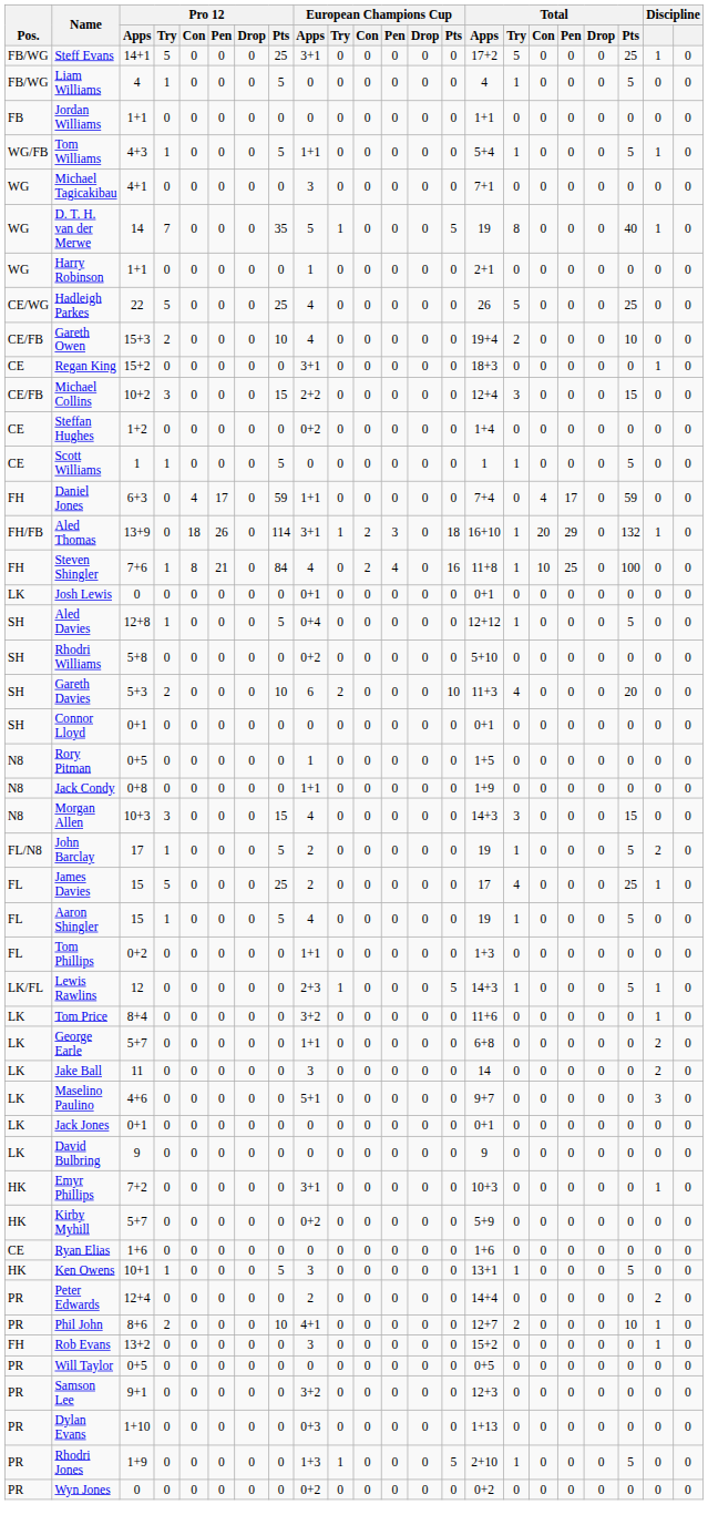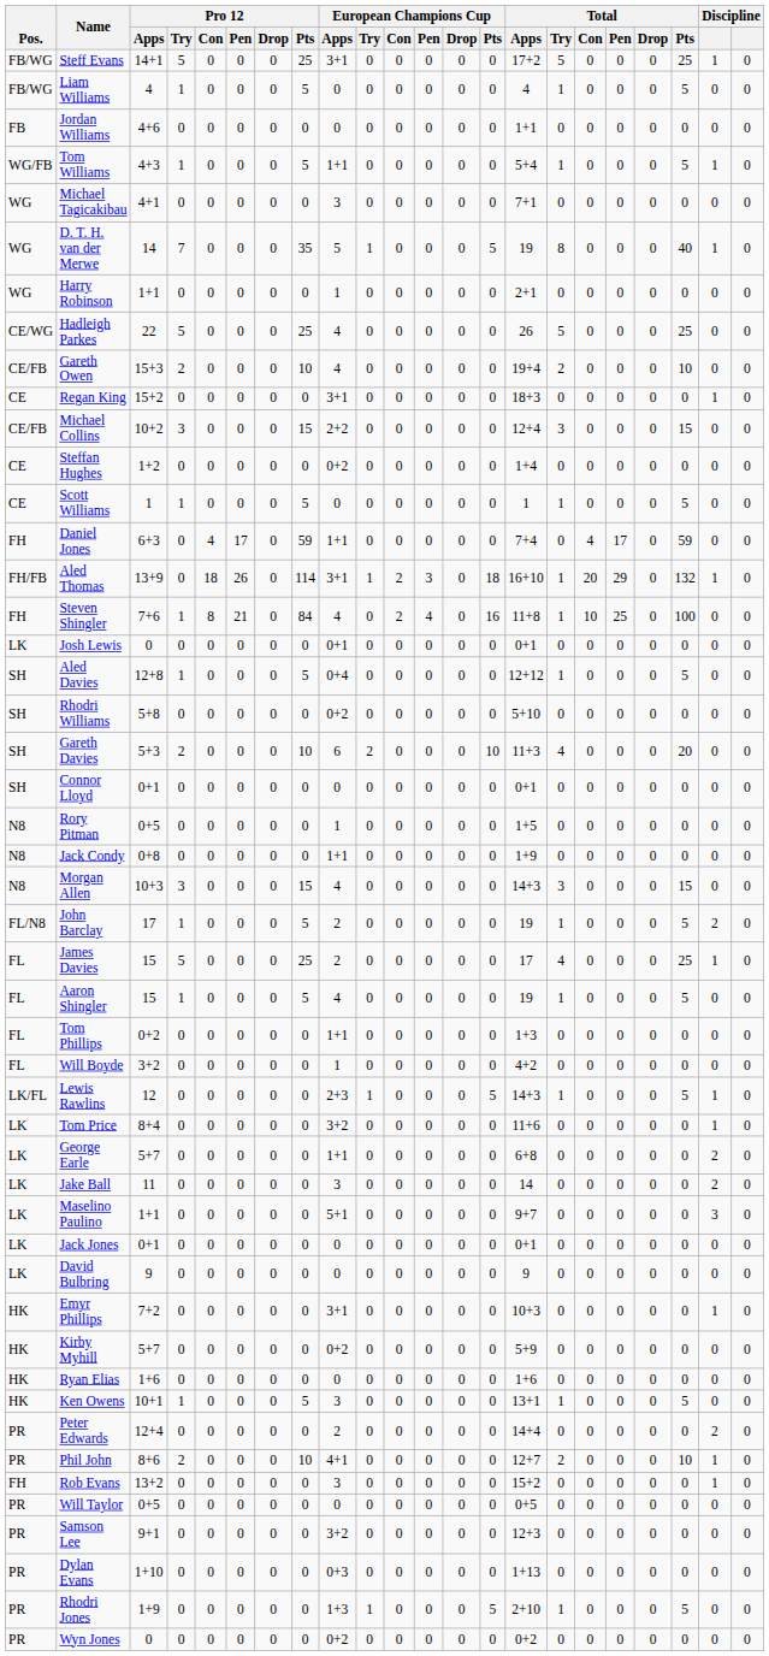 <table class="wikitable" style="text-align:center">
 <tr>
 <th rowspan="2" style="vertical-align:bottom">Pos.</th>
 <th rowspan="2">Name</th>
 <th colspan="6" style="width:120px">Pro 12</th>
 <th colspan="6" style="width:120px">European Champions Cup</th>
 <th colspan="6" style="width:120px">Total</th>
 <th colspan="2" style="width:100px">Discipline</th>
 </tr>
 <tr>
 <th width="20">Apps</th>
 <th width="20">Try</th>
 <th width="20">Con</th>
 <th width="20">Pen</th>
 <th width="20">Drop</th>
 <th width="20">Pts</th>
 <th width="20">Apps</th>
 <th width="20">Try</th>
 <th width="20">Con</th>
 <th width="20">Pen</th>
 <th width="20">Drop</th>
 <th width="20">Pts</th>
 <th width="20">Apps</th>
 <th width="20">Try</th>
 <th width="20">Con</th>
 <th width="20">Pen</th>
 <th width="20">Drop</th>
 <th width="20">Pts</th>
 <th></th>
 <th></th>
 </tr>
 <tr>
 <td align="left">FB/WG</td>
 <td align="left"> <a href='#'>Steff Evans</a></td>
 <td>14+1</td>
 <td>5</td>
 <td>0</td>
 <td>0</td>
 <td>0</td>
 <td>25</td>
 <td>3+1</td>
 <td>0</td>
 <td>0</td>
 <td>0</td>
 <td>0</td>
 <td>0</td>
 <td>17+2</td>
 <td>5</td>
 <td>0</td>
 <td>0</td>
 <td>0</td>
 <td>25</td>
 <td>1</td>
 <td>0</td>
 </tr>
 <tr>
 <td align="left">FB/WG</td>
 <td align="left"> <a href='#'>Liam Williams</a></td>
 <td>4</td>
 <td>1</td>
 <td>0</td>
 <td>0</td>
 <td>0</td>
 <td>5</td>
 <td>0</td>
 <td>0</td>
 <td>0</td>
 <td>0</td>
 <td>0</td>
 <td>0</td>
 <td>4</td>
 <td>1</td>
 <td>0</td>
 <td>0</td>
 <td>0</td>
 <td>5</td>
 <td>0</td>
 <td>0</td>
 </tr>
 <tr>
 <td align="left">FB</td>
 <td align="left"> <a href='#'>Jordan Williams</a></td>
-<td>1+1</td>
+<td>4+6</td>
 <td>0</td>
 <td>0</td>
 <td>0</td>
 <td>0</td>
 <td>0</td>
 <td>0</td>
 <td>0</td>
 <td>0</td>
 <td>0</td>
 <td>0</td>
 <td>0</td>
 <td>1+1</td>
 <td>0</td>
 <td>0</td>
 <td>0</td>
 <td>0</td>
 <td>0</td>
 <td>0</td>
 <td>0</td>
 </tr>
 <tr>
 <td align="left">WG/FB</td>
 <td align="left"> <a href='#'>Tom Williams</a></td>
 <td>4+3</td>
 <td>1</td>
 <td>0</td>
 <td>0</td>
 <td>0</td>
 <td>5</td>
 <td>1+1</td>
 <td>0</td>
 <td>0</td>
 <td>0</td>
 <td>0</td>
 <td>0</td>
 <td>5+4</td>
 <td>1</td>
 <td>0</td>
 <td>0</td>
 <td>0</td>
 <td>5</td>
 <td>1</td>
 <td>0</td>
 </tr>
 <tr>
 <td align="left">WG</td>
 <td align="left"> <a href='#'>Michael Tagicakibau</a></td>
 <td>4+1</td>
 <td>0</td>
 <td>0</td>
 <td>0</td>
 <td>0</td>
 <td>0</td>
 <td>3</td>
 <td>0</td>
 <td>0</td>
 <td>0</td>
 <td>0</td>
 <td>0</td>
 <td>7+1</td>
 <td>0</td>
 <td>0</td>
 <td>0</td>
 <td>0</td>
 <td>0</td>
 <td>0</td>
 <td>0</td>
 </tr>
 <tr>
 <td align="left">WG</td>
 <td align="left"> <a href='#'>D. T. H. van der Merwe</a></td>
 <td>14</td>
 <td>7</td>
 <td>0</td>
 <td>0</td>
 <td>0</td>
 <td>35</td>
 <td>5</td>
 <td>1</td>
 <td>0</td>
 <td>0</td>
 <td>0</td>
 <td>5</td>
 <td>19</td>
 <td>8</td>
 <td>0</td>
 <td>0</td>
 <td>0</td>
 <td>40</td>
 <td>1</td>
 <td>0</td>
 </tr>
 <tr>
 <td align="left">WG</td>
 <td align="left"> <a href='#'>Harry Robinson</a></td>
 <td>1+1</td>
 <td>0</td>
 <td>0</td>
 <td>0</td>
 <td>0</td>
 <td>0</td>
 <td>1</td>
 <td>0</td>
 <td>0</td>
 <td>0</td>
 <td>0</td>
 <td>0</td>
 <td>2+1</td>
 <td>0</td>
 <td>0</td>
 <td>0</td>
 <td>0</td>
 <td>0</td>
 <td>0</td>
 <td>0</td>
 </tr>
 <tr>
 <td align="left">CE/WG</td>
 <td align="left"> <a href='#'>Hadleigh Parkes</a></td>
 <td>22</td>
 <td>5</td>
 <td>0</td>
 <td>0</td>
 <td>0</td>
 <td>25</td>
 <td>4</td>
 <td>0</td>
 <td>0</td>
 <td>0</td>
 <td>0</td>
 <td>0</td>
 <td>26</td>
 <td>5</td>
 <td>0</td>
 <td>0</td>
 <td>0</td>
 <td>25</td>
 <td>0</td>
 <td>0</td>
 </tr>
 <tr>
 <td align="left">CE/FB</td>
 <td align="left"> <a href='#'>Gareth Owen</a></td>
 <td>15+3</td>
 <td>2</td>
 <td>0</td>
 <td>0</td>
 <td>0</td>
 <td>10</td>
 <td>4</td>
 <td>0</td>
 <td>0</td>
 <td>0</td>
 <td>0</td>
 <td>0</td>
 <td>19+4</td>
 <td>2</td>
 <td>0</td>
 <td>0</td>
 <td>0</td>
 <td>10</td>
 <td>0</td>
 <td>0</td>
 </tr>
 <tr>
 <td align="left">CE</td>
 <td align="left"> <a href='#'>Regan King</a></td>
 <td>15+2</td>
 <td>0</td>
 <td>0</td>
 <td>0</td>
 <td>0</td>
 <td>0</td>
 <td>3+1</td>
 <td>0</td>
 <td>0</td>
 <td>0</td>
 <td>0</td>
 <td>0</td>
 <td>18+3</td>
 <td>0</td>
 <td>0</td>
 <td>0</td>
 <td>0</td>
 <td>0</td>
 <td>1</td>
 <td>0</td>
 </tr>
 <tr>
 <td align="left">CE/FB</td>
 <td align="left"> <a href='#'>Michael Collins</a></td>
 <td>10+2</td>
 <td>3</td>
 <td>0</td>
 <td>0</td>
 <td>0</td>
 <td>15</td>
 <td>2+2</td>
 <td>0</td>
 <td>0</td>
 <td>0</td>
 <td>0</td>
 <td>0</td>
 <td>12+4</td>
 <td>3</td>
 <td>0</td>
 <td>0</td>
 <td>0</td>
 <td>15</td>
 <td>0</td>
 <td>0</td>
 </tr>
 <tr>
 <td align="left">CE</td>
 <td align="left"> <a href='#'>Steffan Hughes</a></td>
 <td>1+2</td>
 <td>0</td>
 <td>0</td>
 <td>0</td>
 <td>0</td>
 <td>0</td>
 <td>0+2</td>
 <td>0</td>
 <td>0</td>
 <td>0</td>
 <td>0</td>
 <td>0</td>
 <td>1+4</td>
 <td>0</td>
 <td>0</td>
 <td>0</td>
 <td>0</td>
 <td>0</td>
 <td>0</td>
 <td>0</td>
 </tr>
 <tr>
 <td align="left">CE</td>
 <td align="left"> <a href='#'>Scott Williams</a></td>
 <td>1</td>
 <td>1</td>
 <td>0</td>
 <td>0</td>
 <td>0</td>
 <td>5</td>
 <td>0</td>
 <td>0</td>
 <td>0</td>
 <td>0</td>
 <td>0</td>
 <td>0</td>
 <td>1</td>
 <td>1</td>
 <td>0</td>
 <td>0</td>
 <td>0</td>
 <td>5</td>
 <td>0</td>
 <td>0</td>
 </tr>
 <tr>
 <td align="left">FH</td>
 <td align="left"> <a href='#'>Daniel Jones</a></td>
 <td>6+3</td>
 <td>0</td>
 <td>4</td>
 <td>17</td>
 <td>0</td>
 <td>59</td>
 <td>1+1</td>
 <td>0</td>
 <td>0</td>
 <td>0</td>
 <td>0</td>
 <td>0</td>
 <td>7+4</td>
 <td>0</td>
 <td>4</td>
 <td>17</td>
 <td>0</td>
 <td>59</td>
 <td>0</td>
 <td>0</td>
 </tr>
 <tr>
 <td align="left">FH/FB</td>
 <td align="left"> <a href='#'>Aled Thomas</a></td>
 <td>13+9</td>
 <td>0</td>
 <td>18</td>
 <td>26</td>
 <td>0</td>
 <td>114</td>
 <td>3+1</td>
 <td>1</td>
 <td>2</td>
 <td>3</td>
 <td>0</td>
 <td>18</td>
 <td>16+10</td>
 <td>1</td>
 <td>20</td>
 <td>29</td>
 <td>0</td>
 <td>132</td>
 <td>1</td>
 <td>0</td>
 </tr>
 <tr>
 <td align="left">FH</td>
 <td align="left"> <a href='#'>Steven Shingler</a></td>
 <td>7+6</td>
 <td>1</td>
 <td>8</td>
 <td>21</td>
 <td>0</td>
 <td>84</td>
 <td>4</td>
 <td>0</td>
 <td>2</td>
 <td>4</td>
 <td>0</td>
 <td>16</td>
 <td>11+8</td>
 <td>1</td>
 <td>10</td>
 <td>25</td>
 <td>0</td>
 <td>100</td>
 <td>0</td>
 <td>0</td>
 </tr>
 <tr>
 <td align="left">LK</td>
 <td align="left"> <a href='#'>Josh Lewis</a></td>
 <td>0</td>
 <td>0</td>
 <td>0</td>
 <td>0</td>
 <td>0</td>
 <td>0</td>
 <td>0+1</td>
 <td>0</td>
 <td>0</td>
 <td>0</td>
 <td>0</td>
 <td>0</td>
 <td>0+1</td>
 <td>0</td>
 <td>0</td>
 <td>0</td>
 <td>0</td>
 <td>0</td>
 <td>0</td>
 <td>0</td>
 </tr>
 <tr>
 <td align="left">SH</td>
 <td align="left"> <a href='#'>Aled Davies</a></td>
 <td>12+8</td>
 <td>1</td>
 <td>0</td>
 <td>0</td>
 <td>0</td>
 <td>5</td>
 <td>0+4</td>
 <td>0</td>
 <td>0</td>
 <td>0</td>
 <td>0</td>
 <td>0</td>
 <td>12+12</td>
 <td>1</td>
 <td>0</td>
 <td>0</td>
 <td>0</td>
 <td>5</td>
 <td>0</td>
 <td>0</td>
 </tr>
 <tr>
 <td align="left">SH</td>
 <td align="left"> <a href='#'>Rhodri Williams</a></td>
 <td>5+8</td>
 <td>0</td>
 <td>0</td>
 <td>0</td>
 <td>0</td>
 <td>0</td>
 <td>0+2</td>
 <td>0</td>
 <td>0</td>
 <td>0</td>
 <td>0</td>
 <td>0</td>
 <td>5+10</td>
 <td>0</td>
 <td>0</td>
 <td>0</td>
 <td>0</td>
 <td>0</td>
 <td>0</td>
 <td>0</td>
 </tr>
 <tr>
 <td align="left">SH</td>
 <td align="left"> <a href='#'>Gareth Davies</a></td>
 <td>5+3</td>
 <td>2</td>
 <td>0</td>
 <td>0</td>
 <td>0</td>
 <td>10</td>
 <td>6</td>
 <td>2</td>
 <td>0</td>
 <td>0</td>
 <td>0</td>
 <td>10</td>
 <td>11+3</td>
 <td>4</td>
 <td>0</td>
 <td>0</td>
 <td>0</td>
 <td>20</td>
 <td>0</td>
 <td>0</td>
 </tr>
 <tr>
 <td align="left">SH</td>
 <td align="left"> <a href='#'>Connor Lloyd</a></td>
 <td>0+1</td>
 <td>0</td>
 <td>0</td>
 <td>0</td>
 <td>0</td>
 <td>0</td>
 <td>0</td>
 <td>0</td>
 <td>0</td>
 <td>0</td>
 <td>0</td>
 <td>0</td>
 <td>0+1</td>
 <td>0</td>
 <td>0</td>
 <td>0</td>
 <td>0</td>
 <td>0</td>
 <td>0</td>
 <td>0</td>
 </tr>
 <tr>
 <td align="left">N8</td>
 <td align="left"> <a href='#'>Rory Pitman</a></td>
 <td>0+5</td>
 <td>0</td>
 <td>0</td>
 <td>0</td>
 <td>0</td>
 <td>0</td>
 <td>1</td>
 <td>0</td>
 <td>0</td>
 <td>0</td>
 <td>0</td>
 <td>0</td>
 <td>1+5</td>
 <td>0</td>
 <td>0</td>
 <td>0</td>
 <td>0</td>
 <td>0</td>
 <td>0</td>
 <td>0</td>
 </tr>
 <tr>
 <td align="left">N8</td>
 <td align="left"> <a href='#'>Jack Condy</a></td>
 <td>0+8</td>
 <td>0</td>
 <td>0</td>
 <td>0</td>
 <td>0</td>
 <td>0</td>
 <td>1+1</td>
 <td>0</td>
 <td>0</td>
 <td>0</td>
 <td>0</td>
 <td>0</td>
 <td>1+9</td>
 <td>0</td>
 <td>0</td>
 <td>0</td>
 <td>0</td>
 <td>0</td>
 <td>0</td>
 <td>0</td>
 </tr>
 <tr>
 <td align="left">N8</td>
 <td align="left"> <a href='#'>Morgan Allen</a></td>
 <td>10+3</td>
 <td>3</td>
 <td>0</td>
 <td>0</td>
 <td>0</td>
 <td>15</td>
 <td>4</td>
 <td>0</td>
 <td>0</td>
 <td>0</td>
 <td>0</td>
 <td>0</td>
 <td>14+3</td>
 <td>3</td>
 <td>0</td>
 <td>0</td>
 <td>0</td>
 <td>15</td>
 <td>0</td>
 <td>0</td>
 </tr>
 <tr>
 <td align="left">FL/N8</td>
 <td align="left"> <a href='#'>John Barclay</a></td>
 <td>17</td>
 <td>1</td>
 <td>0</td>
 <td>0</td>
 <td>0</td>
 <td>5</td>
 <td>2</td>
 <td>0</td>
 <td>0</td>
 <td>0</td>
 <td>0</td>
 <td>0</td>
 <td>19</td>
 <td>1</td>
 <td>0</td>
 <td>0</td>
 <td>0</td>
 <td>5</td>
 <td>2</td>
 <td>0</td>
 </tr>
 <tr>
 <td align="left">FL</td>
 <td align="left"> <a href='#'>James Davies</a></td>
 <td>15</td>
 <td>5</td>
 <td>0</td>
 <td>0</td>
 <td>0</td>
 <td>25</td>
 <td>2</td>
 <td>0</td>
 <td>0</td>
 <td>0</td>
 <td>0</td>
 <td>0</td>
 <td>17</td>
 <td>4</td>
 <td>0</td>
 <td>0</td>
 <td>0</td>
 <td>25</td>
 <td>1</td>
 <td>0</td>
 </tr>
 <tr>
 <td align="left">FL</td>
 <td align="left"> <a href='#'>Aaron Shingler</a></td>
 <td>15</td>
 <td>1</td>
 <td>0</td>
 <td>0</td>
 <td>0</td>
 <td>5</td>
 <td>4</td>
 <td>0</td>
 <td>0</td>
 <td>0</td>
 <td>0</td>
 <td>0</td>
 <td>19</td>
 <td>1</td>
 <td>0</td>
 <td>0</td>
 <td>0</td>
 <td>5</td>
 <td>0</td>
 <td>0</td>
 </tr>
 <tr>
 <td align="left">FL</td>
 <td align="left"> <a href='#'>Tom Phillips</a></td>
 <td>0+2</td>
 <td>0</td>
 <td>0</td>
 <td>0</td>
 <td>0</td>
 <td>0</td>
 <td>1+1</td>
 <td>0</td>
 <td>0</td>
 <td>0</td>
 <td>0</td>
 <td>0</td>
 <td>1+3</td>
 <td>0</td>
 <td>0</td>
 <td>0</td>
 <td>0</td>
 <td>0</td>
 <td>0</td>
 <td>0</td>
 </tr>
 <tr>
+<td align="left">FL</td>
+<td align="left"> <a href='#'>Will Boyde</a></td>
+<td>3+2</td>
+<td>0</td>
+<td>0</td>
+<td>0</td>
+<td>0</td>
+<td>0</td>
+<td>1</td>
+<td>0</td>
+<td>0</td>
+<td>0</td>
+<td>0</td>
+<td>0</td>
+<td>4+2</td>
+<td>0</td>
+<td>0</td>
+<td>0</td>
+<td>0</td>
+<td>0</td>
+<td>0</td>
+<td>0</td>
+</tr>
+<tr>
 <td align="left">LK/FL</td>
 <td align="left"> <a href='#'>Lewis Rawlins</a></td>
 <td>12</td>
 <td>0</td>
 <td>0</td>
 <td>0</td>
 <td>0</td>
 <td>0</td>
 <td>2+3</td>
 <td>1</td>
 <td>0</td>
 <td>0</td>
 <td>0</td>
 <td>5</td>
 <td>14+3</td>
 <td>1</td>
 <td>0</td>
 <td>0</td>
 <td>0</td>
 <td>5</td>
 <td>1</td>
 <td>0</td>
 </tr>
 <tr>
 <td align="left">LK</td>
 <td align="left"> <a href='#'>Tom Price</a></td>
 <td>8+4</td>
 <td>0</td>
 <td>0</td>
 <td>0</td>
 <td>0</td>
 <td>0</td>
 <td>3+2</td>
 <td>0</td>
 <td>0</td>
 <td>0</td>
 <td>0</td>
 <td>0</td>
 <td>11+6</td>
 <td>0</td>
 <td>0</td>
 <td>0</td>
 <td>0</td>
 <td>0</td>
 <td>1</td>
 <td>0</td>
 </tr>
 <tr>
 <td align="left">LK</td>
 <td align="left"> <a href='#'>George Earle</a></td>
 <td>5+7</td>
 <td>0</td>
 <td>0</td>
 <td>0</td>
 <td>0</td>
 <td>0</td>
 <td>1+1</td>
 <td>0</td>
 <td>0</td>
 <td>0</td>
 <td>0</td>
 <td>0</td>
 <td>6+8</td>
 <td>0</td>
 <td>0</td>
 <td>0</td>
 <td>0</td>
 <td>0</td>
 <td>2</td>
 <td>0</td>
 </tr>
 <tr>
 <td align="left">LK</td>
 <td align="left"> <a href='#'>Jake Ball</a></td>
 <td>11</td>
 <td>0</td>
 <td>0</td>
 <td>0</td>
 <td>0</td>
 <td>0</td>
 <td>3</td>
 <td>0</td>
 <td>0</td>
 <td>0</td>
 <td>0</td>
 <td>0</td>
 <td>14</td>
 <td>0</td>
 <td>0</td>
 <td>0</td>
 <td>0</td>
 <td>0</td>
 <td>2</td>
 <td>0</td>
 </tr>
 <tr>
 <td align="left">LK</td>
 <td align="left"> <a href='#'>Maselino Paulino</a></td>
-<td>4+6</td>
+<td>1+1</td>
 <td>0</td>
 <td>0</td>
 <td>0</td>
 <td>0</td>
 <td>0</td>
 <td>5+1</td>
 <td>0</td>
 <td>0</td>
 <td>0</td>
 <td>0</td>
 <td>0</td>
 <td>9+7</td>
 <td>0</td>
 <td>0</td>
 <td>0</td>
 <td>0</td>
 <td>0</td>
 <td>3</td>
 <td>0</td>
 </tr>
 <tr>
 <td align="left">LK</td>
 <td align="left"> <a href='#'>Jack Jones</a></td>
 <td>0+1</td>
 <td>0</td>
 <td>0</td>
 <td>0</td>
 <td>0</td>
 <td>0</td>
 <td>0</td>
 <td>0</td>
 <td>0</td>
 <td>0</td>
 <td>0</td>
 <td>0</td>
 <td>0+1</td>
 <td>0</td>
 <td>0</td>
 <td>0</td>
 <td>0</td>
 <td>0</td>
 <td>0</td>
 <td>0</td>
 </tr>
 <tr>
 <td align="left">LK</td>
 <td align="left"> <a href='#'>David Bulbring</a></td>
 <td>9</td>
 <td>0</td>
 <td>0</td>
 <td>0</td>
 <td>0</td>
 <td>0</td>
 <td>0</td>
 <td>0</td>
 <td>0</td>
 <td>0</td>
 <td>0</td>
 <td>0</td>
 <td>9</td>
 <td>0</td>
 <td>0</td>
 <td>0</td>
 <td>0</td>
 <td>0</td>
 <td>0</td>
 <td>0</td>
 </tr>
 <tr>
 <td align="left">HK</td>
 <td align="left"> <a href='#'>Emyr Phillips</a></td>
 <td>7+2</td>
 <td>0</td>
 <td>0</td>
 <td>0</td>
 <td>0</td>
 <td>0</td>
 <td>3+1</td>
 <td>0</td>
 <td>0</td>
 <td>0</td>
 <td>0</td>
 <td>0</td>
 <td>10+3</td>
 <td>0</td>
 <td>0</td>
 <td>0</td>
 <td>0</td>
 <td>0</td>
 <td>1</td>
 <td>0</td>
 </tr>
 <tr>
 <td align="left">HK</td>
 <td align="left"> <a href='#'>Kirby Myhill</a></td>
 <td>5+7</td>
 <td>0</td>
 <td>0</td>
 <td>0</td>
 <td>0</td>
 <td>0</td>
 <td>0+2</td>
 <td>0</td>
 <td>0</td>
 <td>0</td>
 <td>0</td>
 <td>0</td>
 <td>5+9</td>
 <td>0</td>
 <td>0</td>
 <td>0</td>
 <td>0</td>
 <td>0</td>
 <td>0</td>
 <td>0</td>
 </tr>
 <tr>
-<td align="left">CE</td>
+<td align="left">HK</td>
 <td align="left"> <a href='#'>Ryan Elias</a></td>
 <td>1+6</td>
 <td>0</td>
 <td>0</td>
 <td>0</td>
 <td>0</td>
 <td>0</td>
 <td>0</td>
 <td>0</td>
 <td>0</td>
 <td>0</td>
 <td>0</td>
 <td>0</td>
 <td>1+6</td>
 <td>0</td>
 <td>0</td>
 <td>0</td>
 <td>0</td>
 <td>0</td>
 <td>0</td>
 <td>0</td>
 </tr>
 <tr>
 <td align="left">HK</td>
 <td align="left"> <a href='#'>Ken Owens</a></td>
 <td>10+1</td>
 <td>1</td>
 <td>0</td>
 <td>0</td>
 <td>0</td>
 <td>5</td>
 <td>3</td>
 <td>0</td>
 <td>0</td>
 <td>0</td>
 <td>0</td>
 <td>0</td>
 <td>13+1</td>
 <td>1</td>
 <td>0</td>
 <td>0</td>
 <td>0</td>
 <td>5</td>
 <td>0</td>
 <td>0</td>
 </tr>
 <tr>
 <td align="left">PR</td>
 <td align="left"> <a href='#'>Peter Edwards</a></td>
 <td>12+4</td>
 <td>0</td>
 <td>0</td>
 <td>0</td>
 <td>0</td>
 <td>0</td>
 <td>2</td>
 <td>0</td>
 <td>0</td>
 <td>0</td>
 <td>0</td>
 <td>0</td>
 <td>14+4</td>
 <td>0</td>
 <td>0</td>
 <td>0</td>
 <td>0</td>
 <td>0</td>
 <td>2</td>
 <td>0</td>
 </tr>
 <tr>
 <td align="left">PR</td>
 <td align="left"> <a href='#'>Phil John</a></td>
 <td>8+6</td>
 <td>2</td>
 <td>0</td>
 <td>0</td>
 <td>0</td>
 <td>10</td>
 <td>4+1</td>
 <td>0</td>
 <td>0</td>
 <td>0</td>
 <td>0</td>
 <td>0</td>
 <td>12+7</td>
 <td>2</td>
 <td>0</td>
 <td>0</td>
 <td>0</td>
 <td>10</td>
 <td>1</td>
 <td>0</td>
 </tr>
 <tr>
 <td align="left">FH</td>
 <td align="left"> <a href='#'>Rob Evans</a></td>
 <td>13+2</td>
 <td>0</td>
 <td>0</td>
 <td>0</td>
 <td>0</td>
 <td>0</td>
 <td>3</td>
 <td>0</td>
 <td>0</td>
 <td>0</td>
 <td>0</td>
 <td>0</td>
 <td>15+2</td>
 <td>0</td>
 <td>0</td>
 <td>0</td>
 <td>0</td>
 <td>0</td>
 <td>1</td>
 <td>0</td>
 </tr>
 <tr>
 <td align="left">PR</td>
 <td align="left"> <a href='#'>Will Taylor</a></td>
 <td>0+5</td>
 <td>0</td>
 <td>0</td>
 <td>0</td>
 <td>0</td>
 <td>0</td>
 <td>0</td>
 <td>0</td>
 <td>0</td>
 <td>0</td>
 <td>0</td>
 <td>0</td>
 <td>0+5</td>
 <td>0</td>
 <td>0</td>
 <td>0</td>
 <td>0</td>
 <td>0</td>
 <td>0</td>
 <td>0</td>
 </tr>
 <tr>
 <td align="left">PR</td>
 <td align="left"> <a href='#'>Samson Lee</a></td>
 <td>9+1</td>
 <td>0</td>
 <td>0</td>
 <td>0</td>
 <td>0</td>
 <td>0</td>
 <td>3+2</td>
 <td>0</td>
 <td>0</td>
 <td>0</td>
 <td>0</td>
 <td>0</td>
 <td>12+3</td>
 <td>0</td>
 <td>0</td>
 <td>0</td>
 <td>0</td>
 <td>0</td>
 <td>0</td>
 <td>0</td>
 </tr>
 <tr>
 <td align="left">PR</td>
 <td align="left"> <a href='#'>Dylan Evans</a></td>
 <td>1+10</td>
 <td>0</td>
 <td>0</td>
 <td>0</td>
 <td>0</td>
 <td>0</td>
 <td>0+3</td>
 <td>0</td>
 <td>0</td>
 <td>0</td>
 <td>0</td>
 <td>0</td>
 <td>1+13</td>
 <td>0</td>
 <td>0</td>
 <td>0</td>
 <td>0</td>
 <td>0</td>
 <td>0</td>
 <td>0</td>
 </tr>
 <tr>
 <td align="left">PR</td>
 <td align="left"> <a href='#'>Rhodri Jones</a></td>
 <td>1+9</td>
 <td>0</td>
 <td>0</td>
 <td>0</td>
 <td>0</td>
 <td>0</td>
 <td>1+3</td>
 <td>1</td>
 <td>0</td>
 <td>0</td>
 <td>0</td>
 <td>5</td>
 <td>2+10</td>
 <td>1</td>
 <td>0</td>
 <td>0</td>
 <td>0</td>
 <td>5</td>
 <td>0</td>
 <td>0</td>
 </tr>
 <tr>
 <td align="left">PR</td>
 <td align="left"> <a href='#'>Wyn Jones</a></td>
 <td>0</td>
 <td>0</td>
 <td>0</td>
 <td>0</td>
 <td>0</td>
 <td>0</td>
 <td>0+2</td>
 <td>0</td>
 <td>0</td>
 <td>0</td>
 <td>0</td>
 <td>0</td>
 <td>0+2</td>
 <td>0</td>
 <td>0</td>
 <td>0</td>
 <td>0</td>
 <td>0</td>
 <td>0</td>
 <td>0</td>
 </tr>
 </table>
